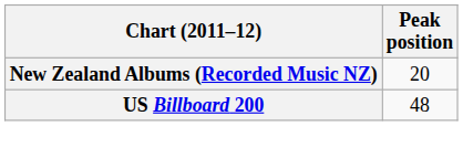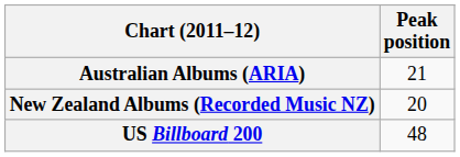 <table class="wikitable plainrowheaders sortable">
 <tr>
 <th>Chart (2011–12)</th>
 <th>Peak<br>position</th>
+</tr>
+<tr>
+<th scope="row">Australian Albums (<a href='#'>ARIA</a>)</th>
+<td style="text-align:center;">21</td>
 </tr>
 <tr>
 <th scope="row">New Zealand Albums (<a href='#'>Recorded Music NZ</a>)</th>
 <td style="text-align:center;">20</td>
 </tr>
 <tr>
 <th scope="row">US <a href='#'><em>Billboard</em> 200</a></th>
 <td style="text-align:center;">48</td>
 </tr>
 </table>
